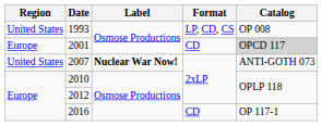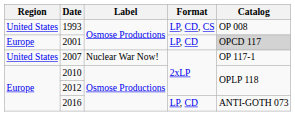 <table class="wikitable">
 <tr>
 <th>Region</th>
 <th>Date</th>
 <th>Label</th>
 <th>Format</th>
 <th>Catalog</th>
 </tr>
 <tr>
 <td><a href='#'>United States</a></td>
 <td rowspan="2">1993</td>
 <td rowspan="3"><a href='#'>Osmose Productions</a></td>
 <td rowspan="2"><a href='#'>LP</a>, <a href='#'>CD</a>, <a href='#'>CS</a></td>
 <td rowspan="2">OP 008</td>
 </tr>
 <tr>
 <td rowspan="2"><a href='#'>Europe</a></td>
 </tr>
 <tr>
 <td>2001</td>
-<td><a href='#'>CD</a></td>
+<td><a href='#'>LP</a>, <a href='#'>CD</a></td>
 <td style="background: lightgrey;">OPCD 117</td>
 </tr>
 <tr>
 <td><a href='#'>United States</a></td>
 <td>2007</td>
-<td><strong>Nuclear War Now!</strong></td>
+<td>Nuclear War Now!</td>
 <td rowspan="3"><a href='#'>2xLP</a></td>
-<td>ANTI-GOTH 073</td>
+<td>OP 117-1</td>
 </tr>
 <tr>
 <td rowspan="3"><a href='#'>Europe</a></td>
 <td>2010</td>
 <td rowspan="3"><a href='#'>Osmose Productions</a></td>
 <td rowspan="2">OPLP 118</td>
 </tr>
 <tr>
 <td>2012</td>
 </tr>
 <tr>
 <td>2016</td>
-<td><a href='#'>CD</a></td>
-<td>OP 117-1</td>
+<td><a href='#'>LP</a>, <a href='#'>CD</a></td>
+<td>ANTI-GOTH 073</td>
 </tr>
 </table>
